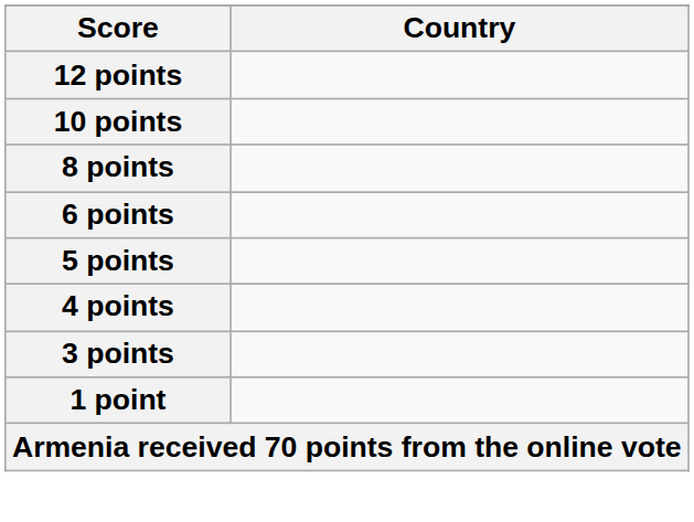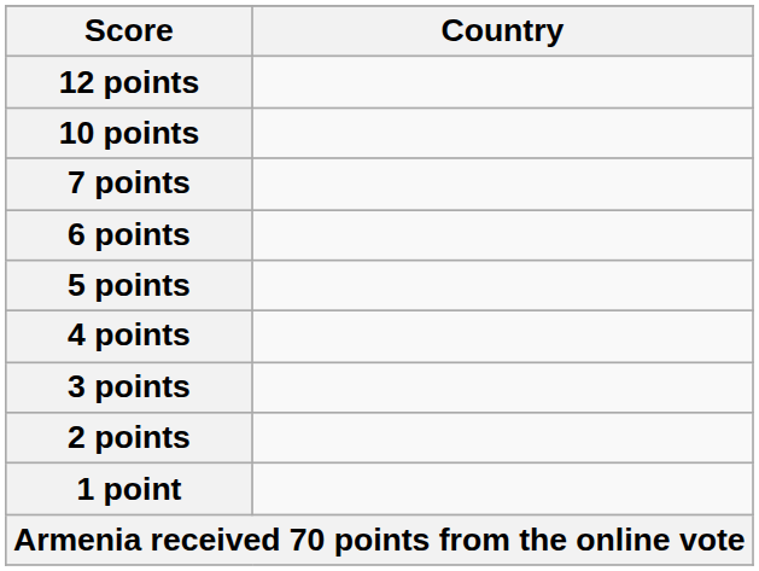 <table class="wikitable">
 <tr>
 </tr>
 <tr>
 <th scope="col" width="33%">Score</th>
 <th scope="col">Country</th>
 </tr>
 <tr>
 <th scope="row">12 points</th>
 <td></td>
 </tr>
 <tr>
 <th scope="row">10 points</th>
 <td></td>
 </tr>
 <tr>
-<th scope="row">8 points</th>
+<th scope="row">7 points</th>
 <td></td>
 </tr>
 <tr>
 <th scope="row">6 points</th>
 <td></td>
 </tr>
 <tr>
 <th scope="row">5 points</th>
 <td></td>
 </tr>
 <tr>
 <th scope="row">4 points</th>
 <td></td>
 </tr>
 <tr>
 <th scope="row">3 points</th>
 <td></td>
 </tr>
 <tr>
+<th scope="row">2 points</th>
+<td></td>
+</tr>
+<tr>
 <th scope="row">1 point</th>
 <td></td>
 </tr>
 <tr>
 <th colspan="2">Armenia received 70 points from the online vote</th>
 </tr>
 </table>
